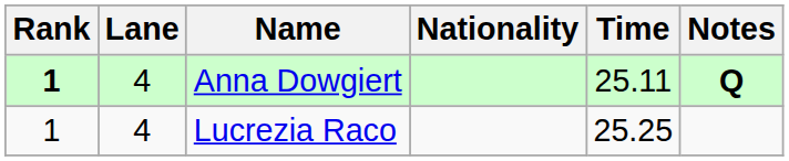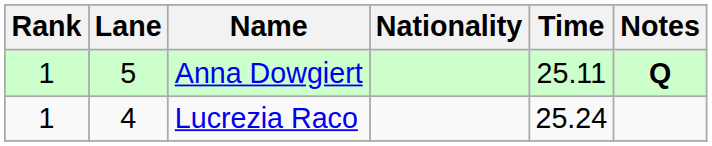 <table class="wikitable sortable" style="text-align:center">
 <tr>
 <th>Rank</th>
 <th>Lane</th>
 <th>Name</th>
 <th>Nationality</th>
 <th>Time</th>
 <th>Notes</th>
 </tr>
 <tr bgcolor=ccffcc>
-<td><strong>1</strong></td>
-<td>4</td>
+<td>1</td>
+<td>5</td>
 <td align=left><a href='#'>Anna Dowgiert</a></td>
 <td align=left></td>
 <td>25.11</td>
 <td><strong>Q</strong></td>
 </tr>
 <tr>
 <td>1</td>
 <td>4</td>
 <td align=left><a href='#'>Lucrezia Raco</a></td>
 <td align=left></td>
-<td>25.25</td>
+<td>25.24</td>
 <td></td>
 </tr>
 </table>
